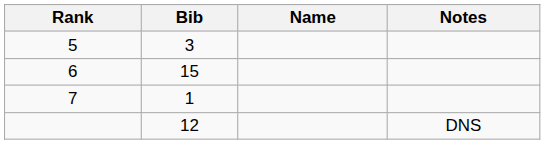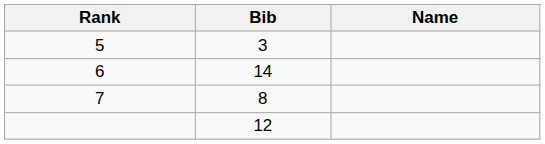 <table class="wikitable" style="text-align:center;" width=40%>
 <tr>
 <th>Rank</th>
 <th>Bib</th>
 <th>Name</th>
-<th>Notes</th>
 </tr>
 <tr>
 <td>5</td>
 <td>3</td>
 <td align=left></td>
-<td></td>
 </tr>
 <tr>
 <td>6</td>
-<td>15</td>
+<td>14</td>
 <td align=left></td>
-<td></td>
 </tr>
 <tr>
 <td>7</td>
-<td>1</td>
+<td>8</td>
 <td align=left></td>
-<td></td>
 </tr>
 <tr>
 <td></td>
 <td>12</td>
 <td align=left></td>
-<td>DNS</td>
 </tr>
 </table>
